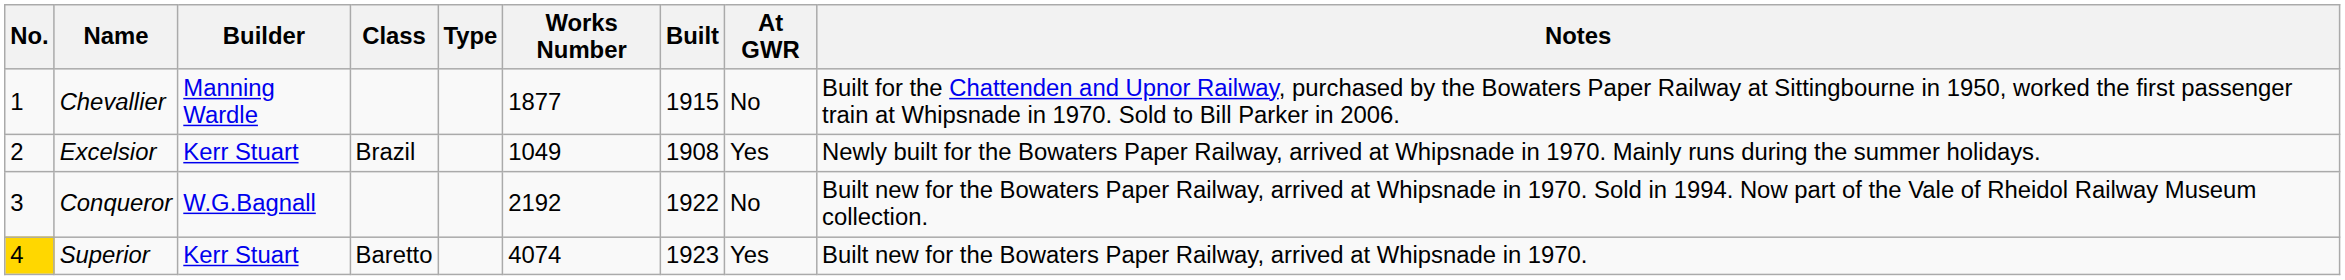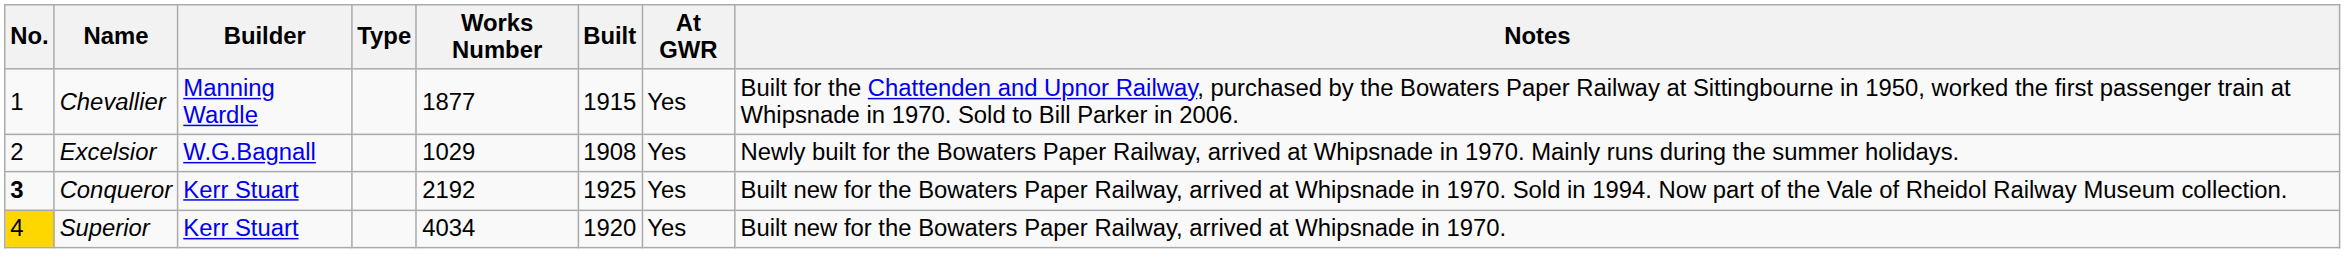 <table class="wikitable">
 <tr>
 <th>No.</th>
 <th>Name</th>
 <th>Builder</th>
-<th>Class</th>
 <th>Type</th>
 <th>Works Number</th>
 <th>Built</th>
 <th>At GWR</th>
 <th>Notes</th>
 </tr>
 <tr>
 <td>1</td>
 <td><em>Chevallier</em></td>
 <td><a href='#'>Manning Wardle</a></td>
 <td></td>
-<td></td>
 <td>1877</td>
 <td>1915</td>
-<td>No</td>
+<td>Yes</td>
 <td>Built for the <a href='#'>Chattenden and Upnor Railway</a>, purchased by the Bowaters Paper Railway at Sittingbourne in 1950, worked the first passenger train at Whipsnade in 1970. Sold to Bill Parker in 2006.</td>
 </tr>
 <tr>
 <td>2</td>
 <td><em>Excelsior</em></td>
-<td><a href='#'>Kerr Stuart</a></td>
-<td>Brazil</td>
+<td><a href='#'>W.G.Bagnall</a></td>
 <td></td>
-<td>1049</td>
+<td>1029</td>
 <td>1908</td>
 <td>Yes</td>
 <td>Newly built for the Bowaters Paper Railway, arrived at Whipsnade in 1970. Mainly runs during the summer holidays.</td>
 </tr>
 <tr>
-<td>3</td>
+<td><strong>3</strong></td>
 <td><em>Conqueror</em></td>
-<td><a href='#'>W.G.Bagnall</a></td>
-<td></td>
+<td><a href='#'>Kerr Stuart</a></td>
 <td></td>
 <td>2192</td>
-<td>1922</td>
-<td>No</td>
+<td>1925</td>
+<td>Yes</td>
 <td>Built new for the Bowaters Paper Railway, arrived at Whipsnade in 1970. Sold in 1994. Now part of the Vale of Rheidol Railway Museum collection.</td>
 </tr>
 <tr>
 <td style="background: gold;">4</td>
 <td><em>Superior</em></td>
 <td><a href='#'>Kerr Stuart</a></td>
-<td>Baretto</td>
 <td></td>
-<td>4074</td>
-<td>1923</td>
+<td>4034</td>
+<td>1920</td>
 <td>Yes</td>
 <td>Built new for the Bowaters Paper Railway, arrived at Whipsnade in 1970.</td>
 </tr>
 </table>
